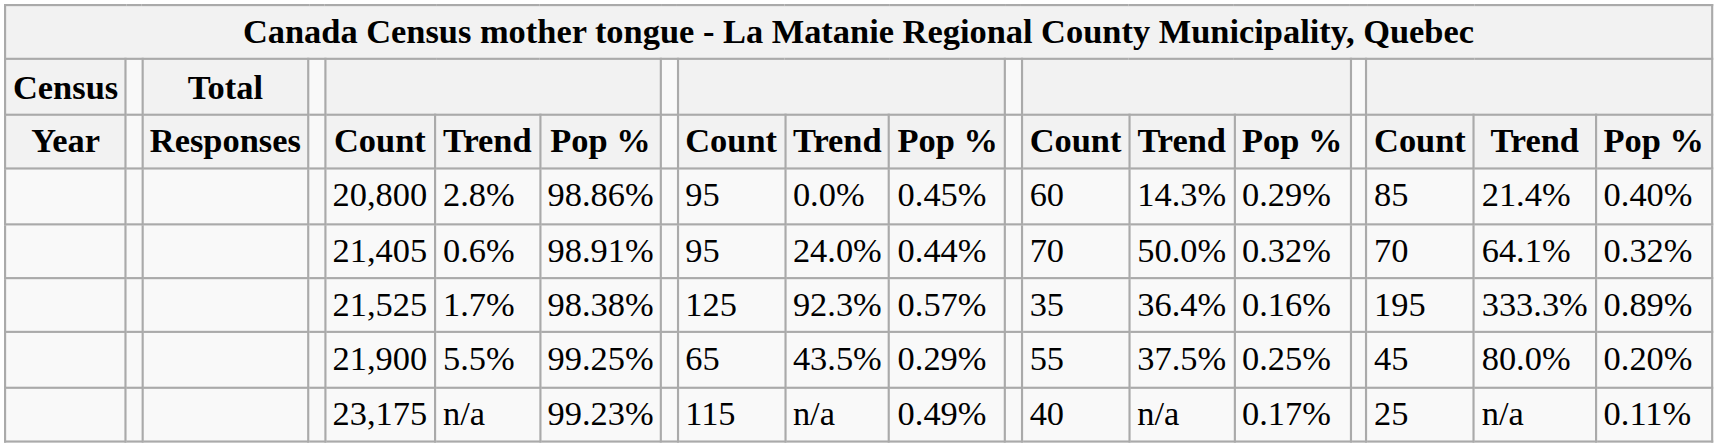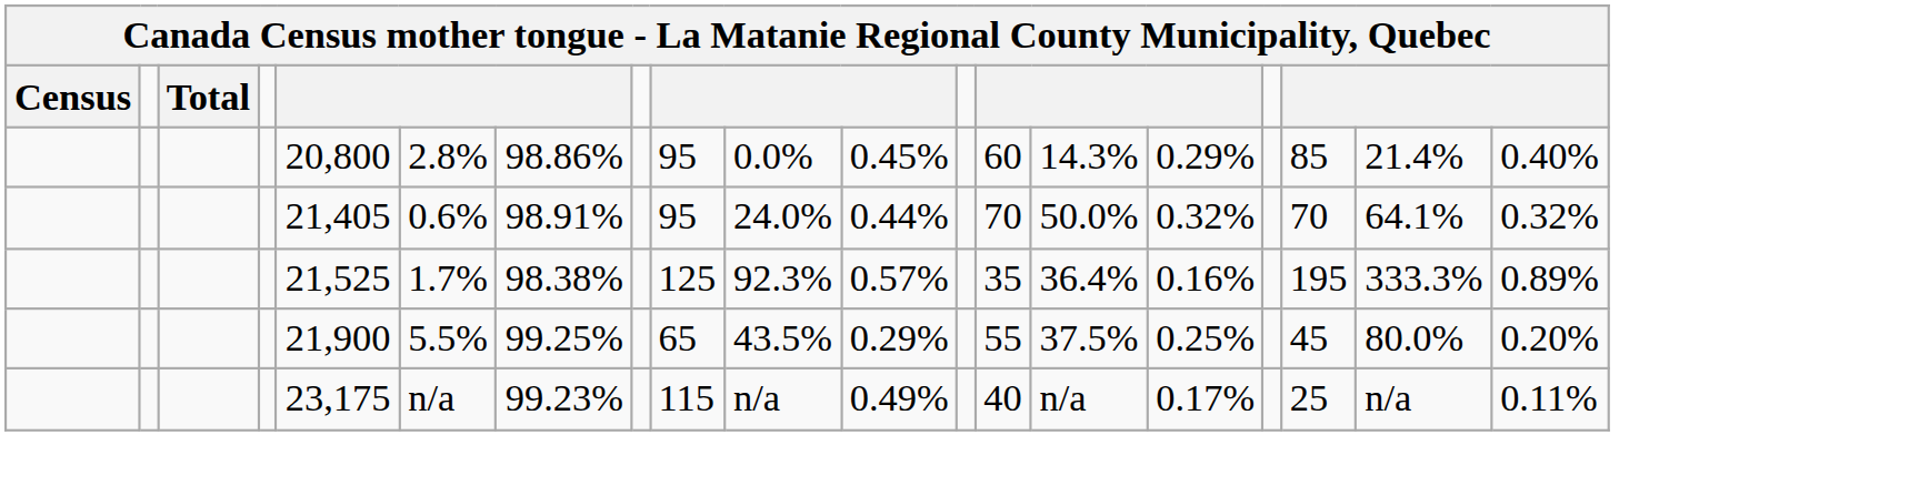 <table class="wikitable">
 <tr>
 <th colspan="19">Canada Census mother tongue - La Matanie Regional County Municipality, Quebec</th>
 </tr>
 <tr>
 <th>Census</th>
 <td></td>
 <th>Total</th>
 <td colspan="1"></td>
 <th colspan="3"></th>
 <td colspan="1"></td>
 <th colspan="3"></th>
 <td colspan="1"></td>
 <th colspan="3"></th>
 <td colspan="1"></td>
 <th colspan="3"></th>
-</tr>
-<tr>
-<th>Year</th>
-<td></td>
-<th>Responses</th>
-<td></td>
-<th>Count</th>
-<th>Trend</th>
-<th>Pop %</th>
-<td></td>
-<th>Count</th>
-<th>Trend</th>
-<th>Pop %</th>
-<td></td>
-<th>Count</th>
-<th>Trend</th>
-<th>Pop %</th>
-<td></td>
-<th>Count</th>
-<th>Trend</th>
-<th>Pop %</th>
 </tr>
 <tr>
 <td></td>
 <td></td>
 <td></td>
 <td></td>
 <td>20,800</td>
 <td> 2.8%</td>
 <td>98.86%</td>
 <td></td>
 <td>95</td>
 <td> 0.0%</td>
 <td>0.45%</td>
 <td></td>
 <td>60</td>
 <td> 14.3%</td>
 <td>0.29%</td>
 <td></td>
 <td>85</td>
 <td> 21.4%</td>
 <td>0.40%</td>
 </tr>
 <tr>
 <td></td>
 <td></td>
 <td></td>
 <td></td>
 <td>21,405</td>
 <td> 0.6%</td>
 <td>98.91%</td>
 <td></td>
 <td>95</td>
 <td> 24.0%</td>
 <td>0.44%</td>
 <td></td>
 <td>70</td>
 <td> 50.0%</td>
 <td>0.32%</td>
 <td></td>
 <td>70</td>
 <td> 64.1%</td>
 <td>0.32%</td>
 </tr>
 <tr>
 <td></td>
 <td></td>
 <td></td>
 <td></td>
 <td>21,525</td>
 <td> 1.7%</td>
 <td>98.38%</td>
 <td></td>
 <td>125</td>
 <td> 92.3%</td>
 <td>0.57%</td>
 <td></td>
 <td>35</td>
 <td> 36.4%</td>
 <td>0.16%</td>
 <td></td>
 <td>195</td>
 <td> 333.3%</td>
 <td>0.89%</td>
 </tr>
 <tr>
 <td></td>
 <td></td>
 <td></td>
 <td></td>
 <td>21,900</td>
 <td> 5.5%</td>
 <td>99.25%</td>
 <td></td>
 <td>65</td>
 <td> 43.5%</td>
 <td>0.29%</td>
 <td></td>
 <td>55</td>
 <td> 37.5%</td>
 <td>0.25%</td>
 <td></td>
 <td>45</td>
 <td> 80.0%</td>
 <td>0.20%</td>
 </tr>
 <tr>
 <td></td>
 <td></td>
 <td></td>
 <td></td>
 <td>23,175</td>
 <td>n/a</td>
 <td>99.23%</td>
 <td></td>
 <td>115</td>
 <td>n/a</td>
 <td>0.49%</td>
 <td></td>
 <td>40</td>
 <td>n/a</td>
 <td>0.17%</td>
 <td></td>
 <td>25</td>
 <td>n/a</td>
 <td>0.11%</td>
 </tr>
 </table>
